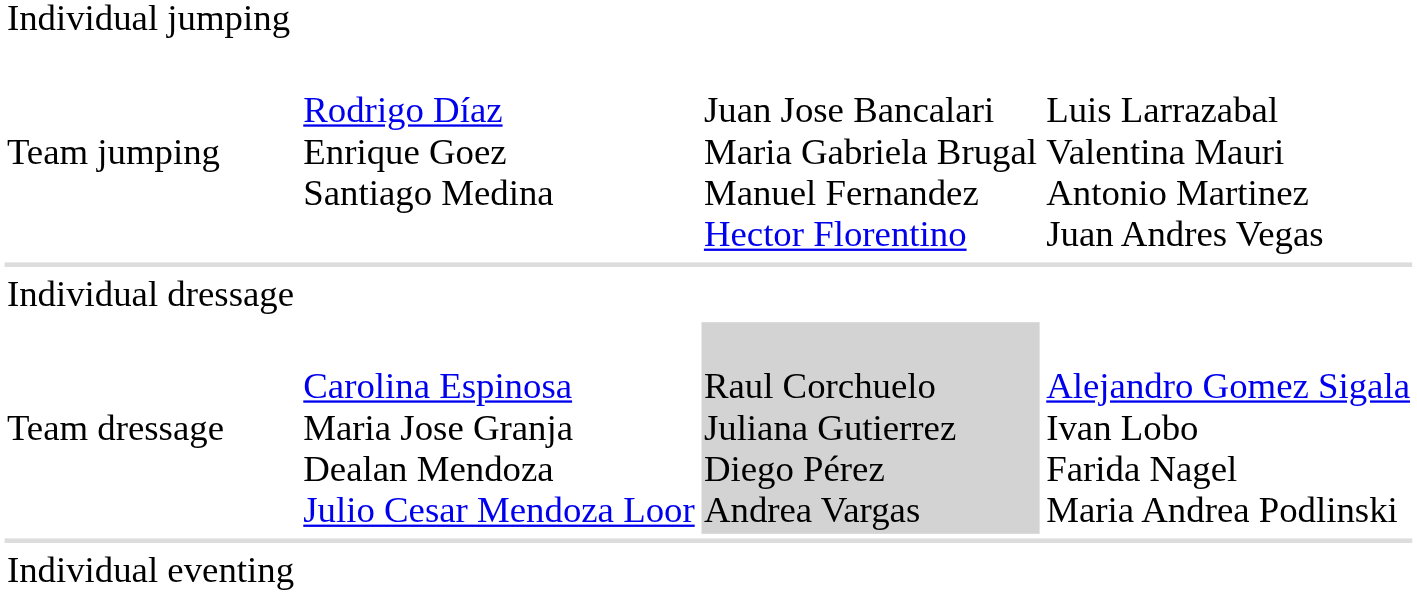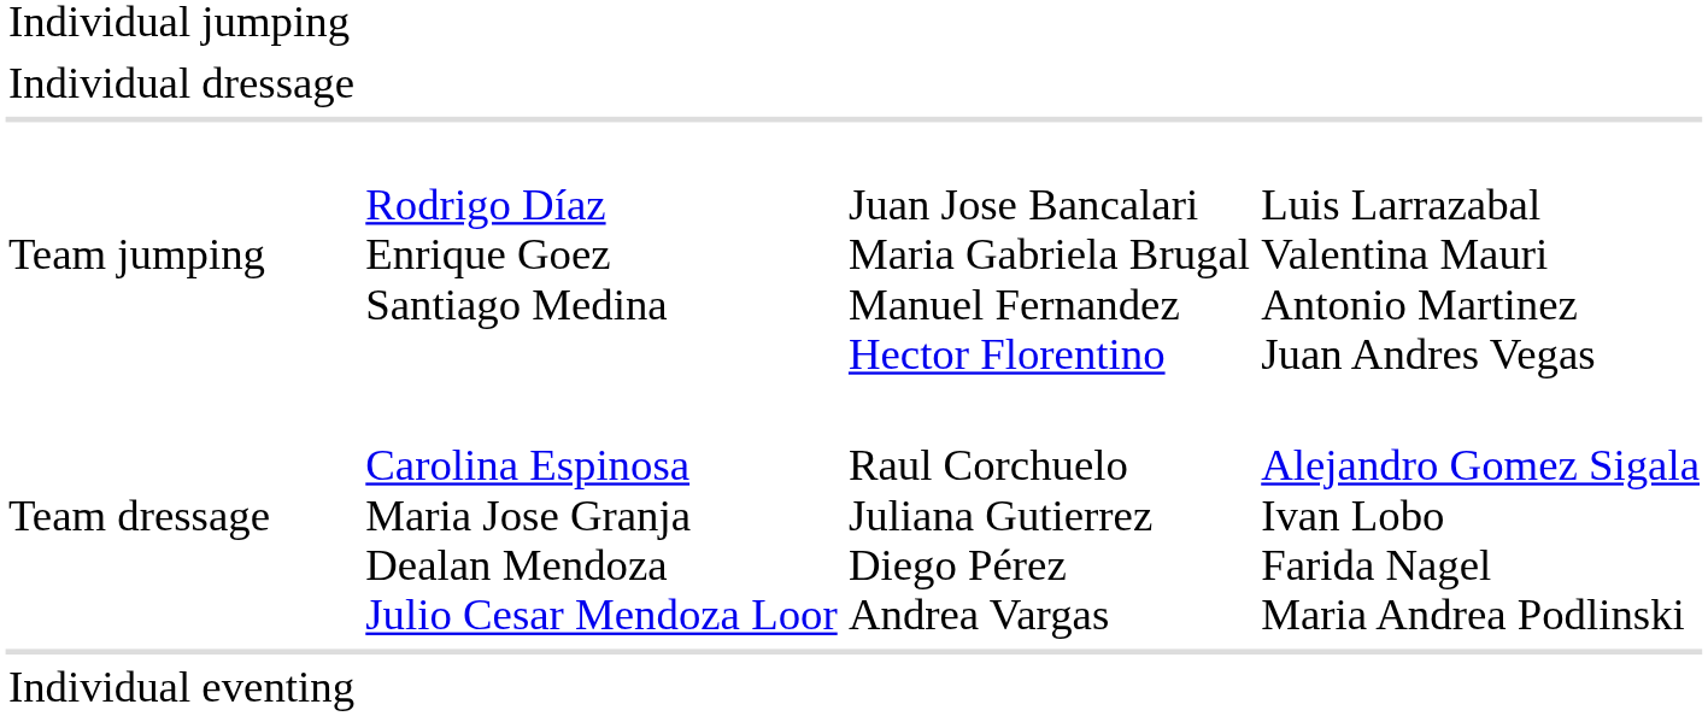 <table>
 <tr>
 <td>Individual jumping</td>
 <td></td>
 <td></td>
 <td></td>
 </tr>
 <tr>
+<td>Individual dressage</td>
+<td></td>
+<td></td>
+<td></td>
+</tr>
+<tr bgcolor=#dddddd>
+<td colspan=4></td>
+</tr>
+<tr>
 <td>Team jumping</td>
 <td valign=top><br><a href='#'>Rodrigo Díaz</a><br>Enrique Goez<br>Santiago Medina</td>
 <td nowrap><br>Juan Jose Bancalari<br>Maria Gabriela Brugal<br>Manuel Fernandez<br><a href='#'>Hector Florentino</a></td>
 <td><br>Luis Larrazabal<br>Valentina Mauri<br>Antonio Martinez<br>Juan Andres Vegas</td>
 </tr>
-<tr bgcolor=#dddddd>
-<td colspan=4></td>
-</tr>
-<tr>
-<td>Individual dressage</td>
-<td></td>
-<td></td>
-<td></td>
-</tr>
 <tr>
 <td>Team dressage</td>
 <td nowrap><br><a href='#'>Carolina Espinosa</a><br>Maria Jose Granja<br>Dealan Mendoza<br><a href='#'>Julio Cesar Mendoza Loor</a></td>
-<td style="background: lightgrey;"><br>Raul Corchuelo<br>Juliana Gutierrez<br>Diego Pérez<br>Andrea Vargas</td>
+<td><br>Raul Corchuelo<br>Juliana Gutierrez<br>Diego Pérez<br>Andrea Vargas</td>
 <td nowrap><br><a href='#'>Alejandro Gomez Sigala</a><br>Ivan Lobo<br>Farida Nagel<br>Maria Andrea Podlinski</td>
 </tr>
 <tr bgcolor=#dddddd>
 <td colspan=4></td>
 </tr>
 <tr>
 <td>Individual eventing</td>
 <td></td>
 <td></td>
 <td></td>
 </tr>
 </table>
